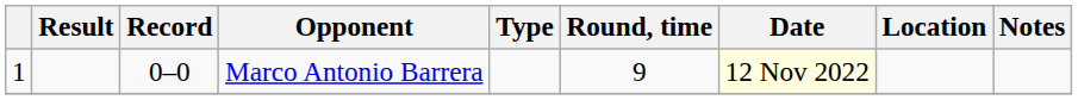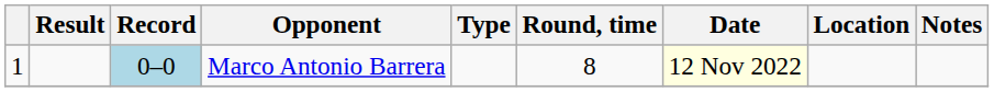 <table class="wikitable" style="text-align:center">
 <tr>
 <th></th>
 <th>Result</th>
 <th>Record</th>
 <th>Opponent</th>
 <th>Type</th>
 <th>Round, time</th>
 <th>Date</th>
 <th>Location</th>
 <th>Notes</th>
 </tr>
 <tr>
 <td>1</td>
 <td></td>
-<td>0–0 </td>
+<td style="background: lightblue;">0–0 </td>
 <td style="text-align:left;"><a href='#'>Marco Antonio Barrera</a></td>
 <td></td>
-<td>9</td>
+<td>8</td>
 <td style="background: lightyellow;">12 Nov 2022</td>
 <td style="text-align:left;"></td>
 <td style="text-align:left;"></td>
 </tr>
 <tr>
 </tr>
 </table>
